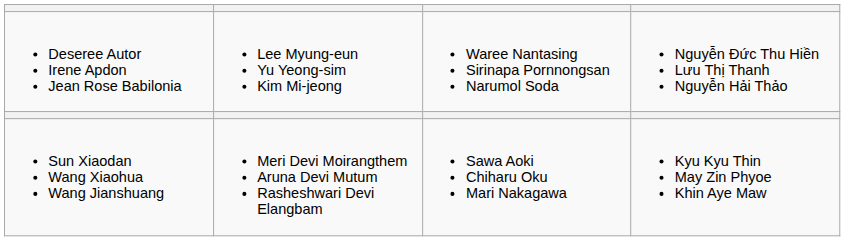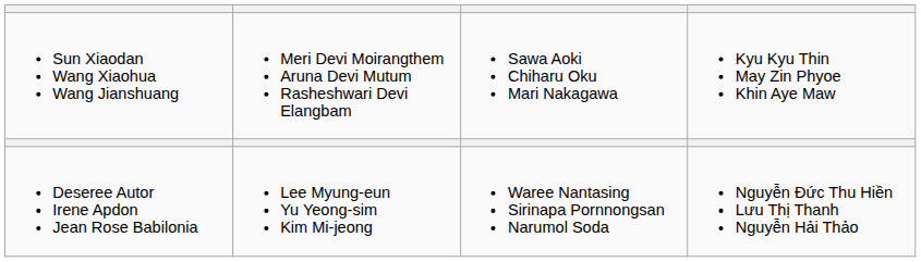 <table class="wikitable" style="font-size:90%">
 <tr>
 <th width=200></th>
 <th width=200></th>
 <th width=200></th>
 <th width=200></th>
 </tr>
 <tr>
-<td valign=top><br><ul><li>Deseree Autor</li><li>Irene Apdon</li><li>Jean Rose Babilonia</li></ul></td>
-<td valign=top><br><ul><li>Lee Myung-eun</li><li>Yu Yeong-sim</li><li>Kim Mi-jeong</li></ul></td>
-<td valign=top><br><ul><li>Waree Nantasing</li><li>Sirinapa Pornnongsan</li><li>Narumol Soda</li></ul></td>
-<td valign=top><br><ul><li>Nguyễn Đức Thu Hiền</li><li>Lưu Thị Thanh</li><li>Nguyễn Hải Thảo</li></ul></td>
+<td valign=top><br><ul><li>Sun Xiaodan</li><li>Wang Xiaohua</li><li>Wang Jianshuang</li></ul></td>
+<td valign=top><br><ul><li>Meri Devi Moirangthem</li><li>Aruna Devi Mutum</li><li>Rasheshwari Devi Elangbam</li></ul></td>
+<td valign=top><br><ul><li>Sawa Aoki</li><li>Chiharu Oku</li><li>Mari Nakagawa</li></ul></td>
+<td valign=top><br><ul><li>Kyu Kyu Thin</li><li>May Zin Phyoe</li><li>Khin Aye Maw</li></ul></td>
 </tr>
 <tr>
 <th></th>
 <th></th>
 <th></th>
 <th></th>
 </tr>
 <tr>
-<td valign=top><br><ul><li>Sun Xiaodan</li><li>Wang Xiaohua</li><li>Wang Jianshuang</li></ul></td>
-<td valign=top><br><ul><li>Meri Devi Moirangthem</li><li>Aruna Devi Mutum</li><li>Rasheshwari Devi Elangbam</li></ul></td>
-<td valign=top><br><ul><li>Sawa Aoki</li><li>Chiharu Oku</li><li>Mari Nakagawa</li></ul></td>
-<td valign=top><br><ul><li>Kyu Kyu Thin</li><li>May Zin Phyoe</li><li>Khin Aye Maw</li></ul></td>
+<td valign=top><br><ul><li>Deseree Autor</li><li>Irene Apdon</li><li>Jean Rose Babilonia</li></ul></td>
+<td valign=top><br><ul><li>Lee Myung-eun</li><li>Yu Yeong-sim</li><li>Kim Mi-jeong</li></ul></td>
+<td valign=top><br><ul><li>Waree Nantasing</li><li>Sirinapa Pornnongsan</li><li>Narumol Soda</li></ul></td>
+<td valign=top><br><ul><li>Nguyễn Đức Thu Hiền</li><li>Lưu Thị Thanh</li><li>Nguyễn Hải Thảo</li></ul></td>
 </tr>
 </table>
